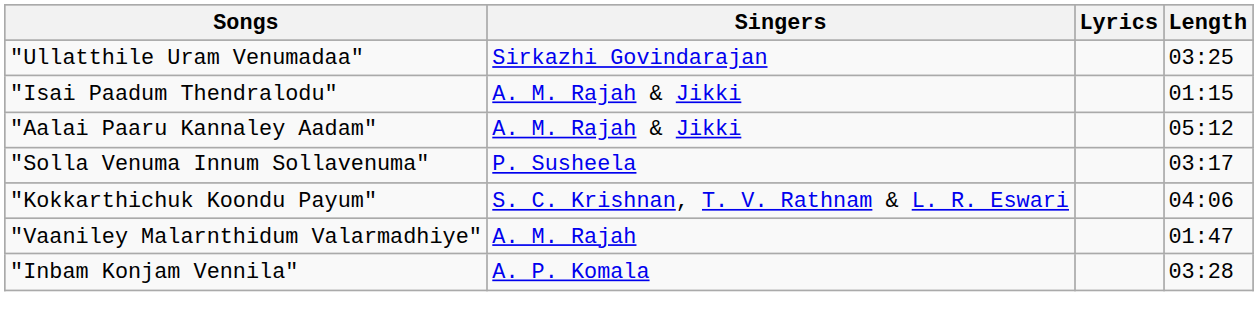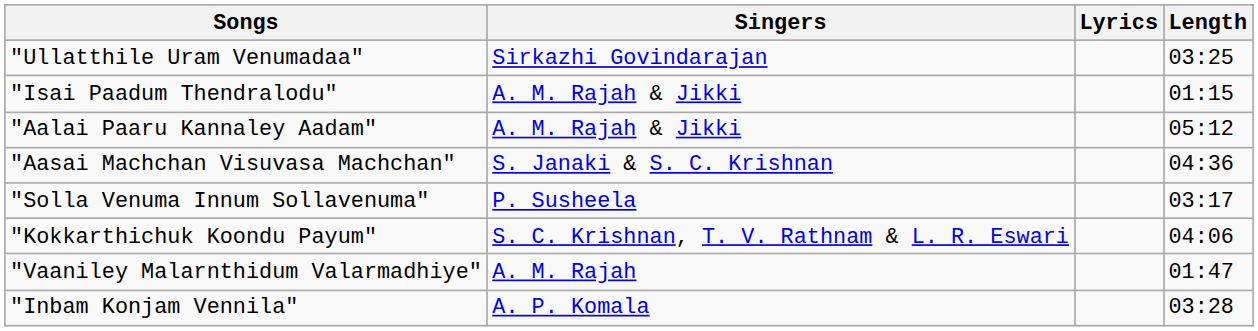 <table class="wikitable">
 <tr>
 <th>Songs</th>
 <th>Singers</th>
 <th>Lyrics</th>
 <th>Length</th>
 </tr>
 <tr>
 <td>"Ullatthile Uram Venumadaa"</td>
 <td><a href='#'>Sirkazhi Govindarajan</a></td>
 <td></td>
 <td>03:25</td>
 </tr>
 <tr>
 <td>"Isai Paadum Thendralodu"</td>
 <td><a href='#'>A. M. Rajah</a> & <a href='#'>Jikki</a></td>
 <td></td>
 <td>01:15</td>
 </tr>
 <tr>
 <td>"Aalai Paaru Kannaley Aadam"</td>
 <td><a href='#'>A. M. Rajah</a> & <a href='#'>Jikki</a></td>
 <td></td>
 <td>05:12</td>
 </tr>
 <tr>
+<td>"Aasai Machchan Visuvasa Machchan"</td>
+<td><a href='#'>S. Janaki</a> & <a href='#'>S. C. Krishnan</a></td>
+<td></td>
+<td>04:36</td>
+</tr>
+<tr>
 <td>"Solla Venuma Innum Sollavenuma"</td>
 <td><a href='#'>P. Susheela</a></td>
 <td></td>
 <td>03:17</td>
 </tr>
 <tr>
 <td>"Kokkarthichuk Koondu Payum"</td>
 <td><a href='#'>S. C. Krishnan</a>, <a href='#'>T. V. Rathnam</a> & <a href='#'>L. R. Eswari</a></td>
 <td></td>
 <td>04:06</td>
 </tr>
 <tr>
 <td>"Vaaniley Malarnthidum Valarmadhiye"</td>
 <td><a href='#'>A. M. Rajah</a></td>
 <td></td>
 <td>01:47</td>
 </tr>
 <tr>
 <td>"Inbam Konjam Vennila"</td>
 <td><a href='#'>A. P. Komala</a></td>
 <td></td>
 <td>03:28</td>
 </tr>
 </table>
